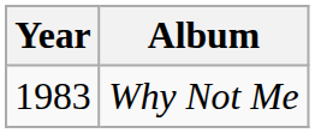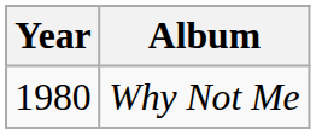 <table class="wikitable">
 <tr>
 <th>Year</th>
 <th>Album</th>
 </tr>
 <tr>
-<td>1983</td>
+<td>1980</td>
 <td><em>Why Not Me</em></td>
 </tr>
 </table>
